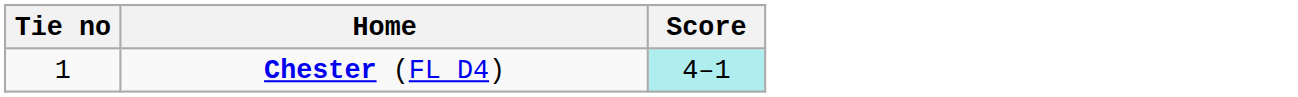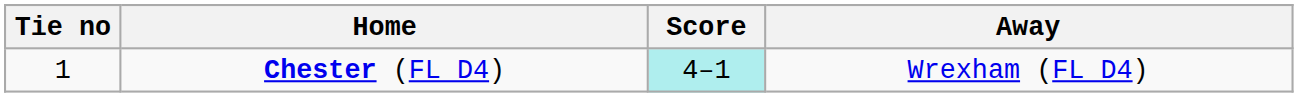 <table class="wikitable" style="text-align:center">
 <tr>
 <th width=50>Tie no</th>
 <th width=250>Home</th>
 <th width=50>Score</th>
+<th width=250>Away</th>
 </tr>
 <tr>
 <td>1</td>
 <td><strong><a href='#'>Chester</a></strong> (<a href='#'>FL D4</a>)</td>
 <td style="background: paleturquoise;">4–1</td>
+<td><a href='#'>Wrexham</a> (<a href='#'>FL D4</a>)</td>
 </tr>
 </table>
